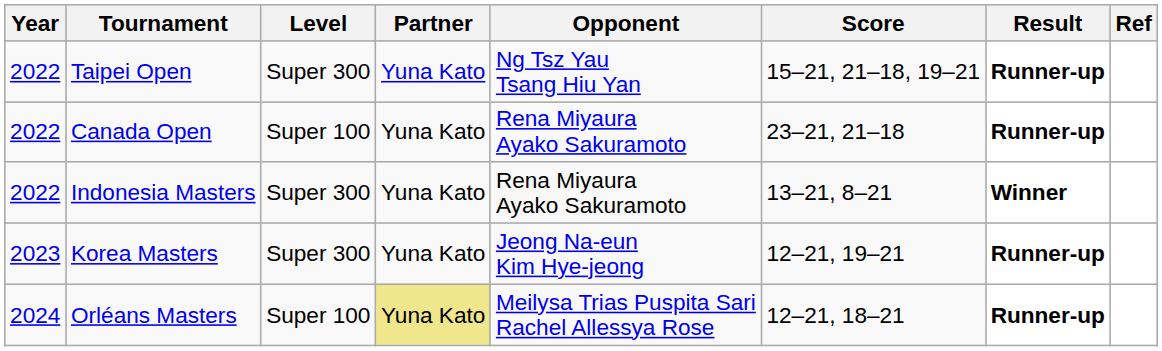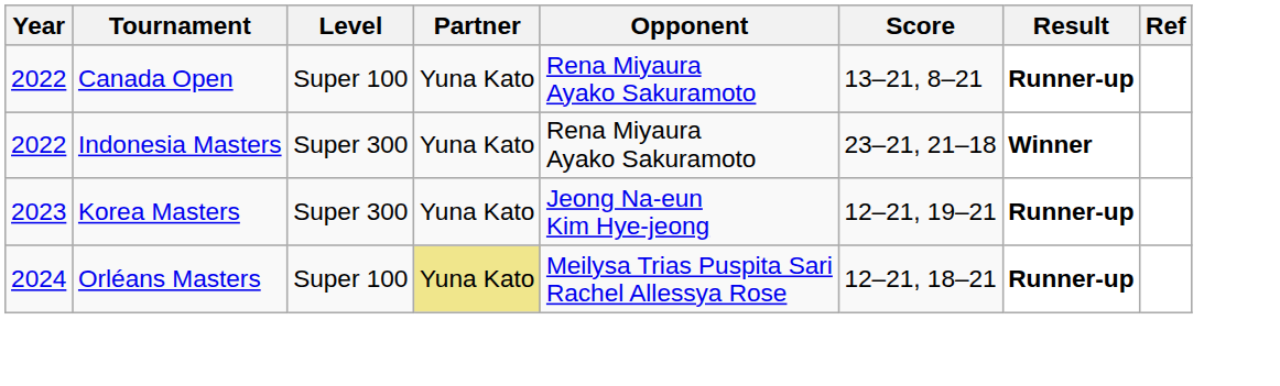 <table class="sortable wikitable" style="font-size: 90%;">
 <tr>
 <th>Year</th>
 <th>Tournament</th>
 <th>Level</th>
 <th>Partner</th>
 <th>Opponent</th>
 <th>Score</th>
 <th>Result</th>
 <th>Ref</th>
 </tr>
 <tr>
 <td align="center"><a href='#'>2022</a></td>
-<td align="left"><a href='#'>Taipei Open</a></td>
-<td align="left">Super 300</td>
-<td align="left"> <a href='#'>Yuna Kato</a></td>
-<td align="left"> <a href='#'>Ng Tsz Yau</a><br> <a href='#'>Tsang Hiu Yan</a></td>
-<td align="left">15–21, 21–18, 19–21</td>
-<td style="text-align:left; background:white"> <strong>Runner-up</strong></td>
-<td style="text-align:center; background:white"></td>
-</tr>
-<tr>
-<td align="center"><a href='#'>2022</a></td>
 <td align="left"><a href='#'>Canada Open</a></td>
 <td align="left">Super 100</td>
 <td align="left"> Yuna Kato</td>
 <td align="left"> <a href='#'>Rena Miyaura</a><br> <a href='#'>Ayako Sakuramoto</a></td>
-<td align="left">23–21, 21–18</td>
+<td align="left">13–21, 8–21</td>
 <td style="text-align:left; background:white"> <strong>Runner-up</strong></td>
 <td style="text-align:center; background:white"></td>
 </tr>
 <tr>
 <td align="center"><a href='#'>2022</a></td>
 <td align="left"><a href='#'>Indonesia Masters</a></td>
 <td align="left">Super 300</td>
 <td align="left"> Yuna Kato</td>
 <td align="left"> Rena Miyaura<br> Ayako Sakuramoto</td>
-<td align="left">13–21, 8–21</td>
+<td align="left">23–21, 21–18</td>
 <td style="text-align:left; background:white "> <strong>Winner</strong></td>
 <td style="text-align:center; background:white"></td>
 </tr>
 <tr>
 <td align="center"><a href='#'>2023</a></td>
 <td align="left"><a href='#'>Korea Masters</a></td>
 <td align="left">Super 300</td>
 <td align="left"> Yuna Kato</td>
 <td align="left"> <a href='#'>Jeong Na-eun</a><br> <a href='#'>Kim Hye-jeong</a></td>
 <td align="left">12–21, 19–21</td>
 <td style="text-align:left; background:white"> <strong>Runner-up</strong></td>
 <td style="text-align:center; background:white"></td>
 </tr>
 <tr>
 <td align="center"><a href='#'>2024</a></td>
 <td align="left"><a href='#'>Orléans Masters</a></td>
 <td align="left">Super 100</td>
 <td align="left" style="background: khaki;"> Yuna Kato</td>
 <td align="left"> <a href='#'>Meilysa Trias Puspita Sari</a><br> <a href='#'>Rachel Allessya Rose</a></td>
 <td align="left">12–21, 18–21</td>
 <td style="text-align:left; background:white"> <strong>Runner-up</strong></td>
 <td style="text-align:center; background:white"></td>
 </tr>
 </table>
